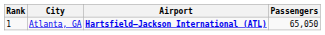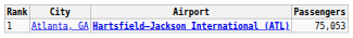 <table class="wikitable">
 <tr>
 <th>Rank</th>
 <th>City</th>
 <th>Airport</th>
 <th>Passengers</th>
 </tr>
 <tr>
 <td>1</td>
 <td><a href='#'>Atlanta, GA</a></td>
 <td><strong><a href='#'>Hartsfield–Jackson International (ATL)</a></strong></td>
-<td align="right">65,050</td>
+<td align="right">75,053</td>
 </tr>
 </table>
